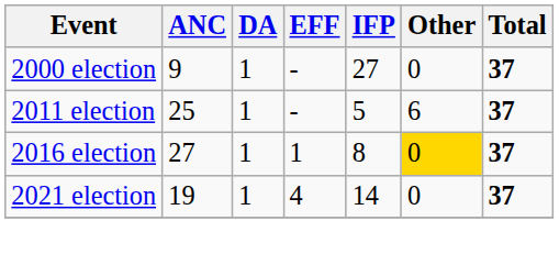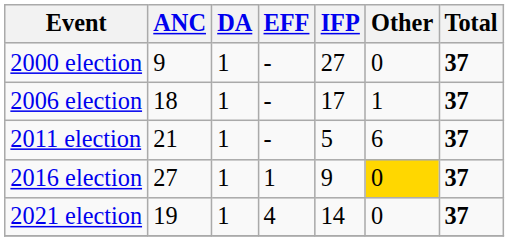 <table class="wikitable">
 <tr>
 <th>Event</th>
 <th><a href='#'>ANC</a></th>
 <th><a href='#'>DA</a></th>
 <th><a href='#'>EFF</a></th>
 <th><a href='#'>IFP</a></th>
 <th>Other</th>
 <th>Total</th>
 </tr>
 <tr>
 <td><a href='#'>2000 election</a></td>
 <td>9</td>
 <td>1</td>
 <td>-</td>
 <td>27</td>
 <td>0</td>
 <td><strong>37</strong></td>
 </tr>
 <tr>
+<td><a href='#'>2006 election</a></td>
+<td>18</td>
+<td>1</td>
+<td>-</td>
+<td>17</td>
+<td>1</td>
+<td><strong>37</strong></td>
+</tr>
+<tr>
 <td><a href='#'>2011 election</a></td>
-<td>25</td>
+<td>21</td>
 <td>1</td>
 <td>-</td>
 <td>5</td>
 <td>6</td>
 <td><strong>37</strong></td>
 </tr>
 <tr>
 <td><a href='#'>2016 election</a></td>
 <td>27</td>
 <td>1</td>
 <td>1</td>
-<td>8</td>
+<td>9</td>
 <td style="background: gold;">0</td>
 <td><strong>37</strong></td>
 </tr>
 <tr>
 <td><a href='#'>2021 election</a></td>
 <td>19</td>
 <td>1</td>
 <td>4</td>
 <td>14</td>
 <td>0</td>
 <td><strong>37</strong></td>
 </tr>
 <tr>
 </tr>
 </table>
